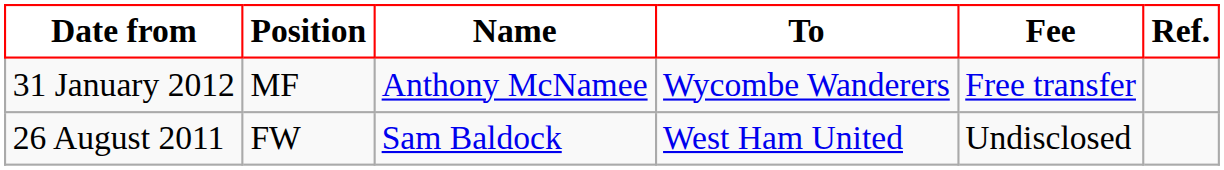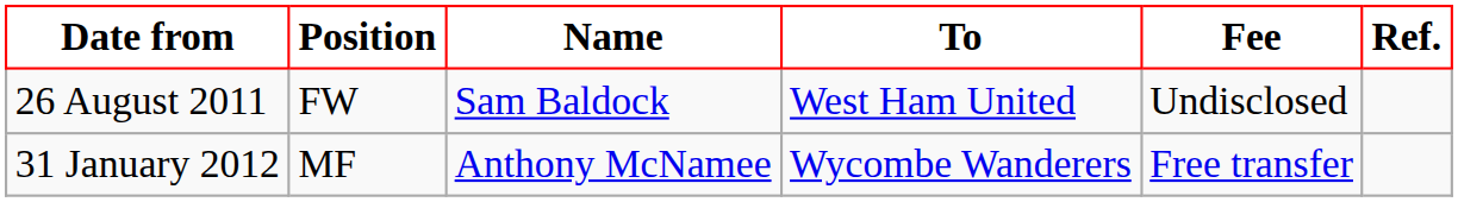 <table class="wikitable">
 <tr>
 <th style="background:#FFFFFF; color:black; border:1px solid red;">Date from</th>
 <th style="background:#FFFFFF; color:black; border:1px solid red;">Position</th>
 <th style="background:#FFFFFF; color:black; border:1px solid red;">Name</th>
 <th style="background:#FFFFFF; color:black; border:1px solid red;">To</th>
 <th style="background:#FFFFFF; color:black; border:1px solid red;">Fee</th>
 <th style="background:#FFFFFF; color:black; border:1px solid red;">Ref.</th>
 </tr>
 <tr>
+<td>26 August 2011</td>
+<td>FW</td>
+<td> <a href='#'>Sam Baldock</a></td>
+<td><a href='#'>West Ham United</a></td>
+<td>Undisclosed</td>
+<td></td>
+</tr>
+<tr>
 <td>31 January 2012</td>
 <td>MF</td>
 <td> <a href='#'>Anthony McNamee</a></td>
 <td><a href='#'>Wycombe Wanderers</a></td>
 <td><a href='#'>Free transfer</a></td>
 <td></td>
 </tr>
-<tr>
-<td>26 August 2011</td>
-<td>FW</td>
-<td> <a href='#'>Sam Baldock</a></td>
-<td><a href='#'>West Ham United</a></td>
-<td>Undisclosed</td>
-<td></td>
-</tr>
 </table>
